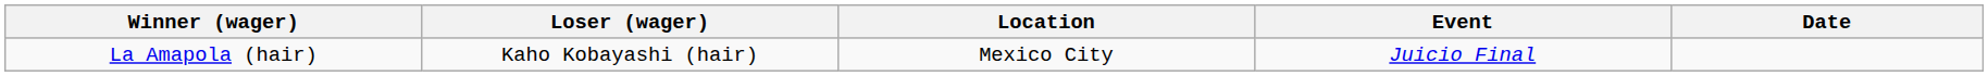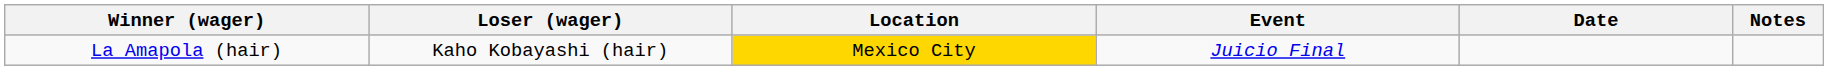 <table class="wikitable sortable" width=100%  style="text-align: center">
 <tr>
 <th width=20% scope="col">Winner (wager)</th>
 <th width=20% scope="col">Loser (wager)</th>
 <th width=20% scope="col">Location</th>
 <th width=20% scope="col">Event</th>
 <th width=15% scope="col">Date</th>
+<th class="unsortable" width=5% scope="col">Notes</th>
 </tr>
 <tr>
 <td><a href='#'>La Amapola</a> (hair)</td>
 <td>Kaho Kobayashi (hair)</td>
-<td>Mexico City</td>
+<td style="background: gold;">Mexico City</td>
 <td><em><a href='#'>Juicio Final</a></em></td>
+<td></td>
 <td></td>
 </tr>
 </table>
